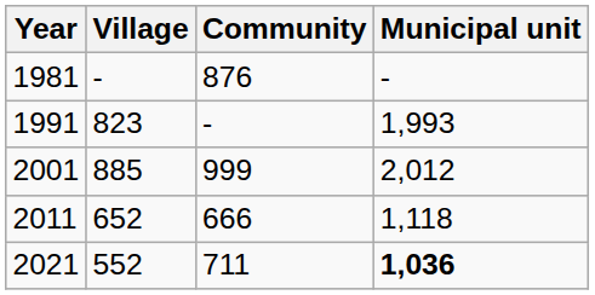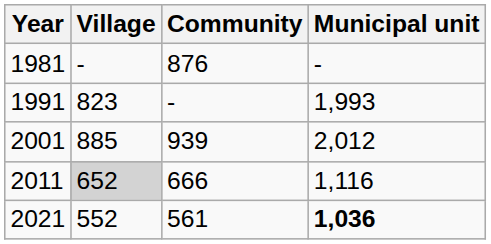 <table class="wikitable">
 <tr>
 <th>Year</th>
 <th>Village</th>
 <th>Community</th>
 <th>Municipal unit</th>
 </tr>
 <tr>
 <td>1981</td>
 <td>-</td>
 <td>876</td>
 <td>-</td>
 </tr>
 <tr>
 <td>1991</td>
 <td>823</td>
 <td>-</td>
 <td>1,993</td>
 </tr>
 <tr>
 <td>2001</td>
 <td>885</td>
-<td>999</td>
+<td>939</td>
 <td>2,012</td>
 </tr>
 <tr>
 <td>2011</td>
-<td>652</td>
+<td style="background: lightgrey;">652</td>
 <td>666</td>
-<td>1,118</td>
+<td>1,116</td>
 </tr>
 <tr>
 <td>2021</td>
 <td>552</td>
-<td>711</td>
+<td>561</td>
 <td><strong>1,036</strong></td>
 </tr>
 </table>
